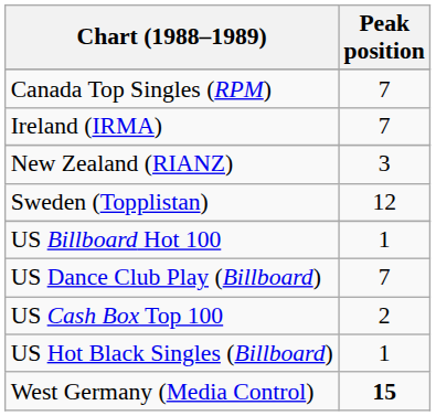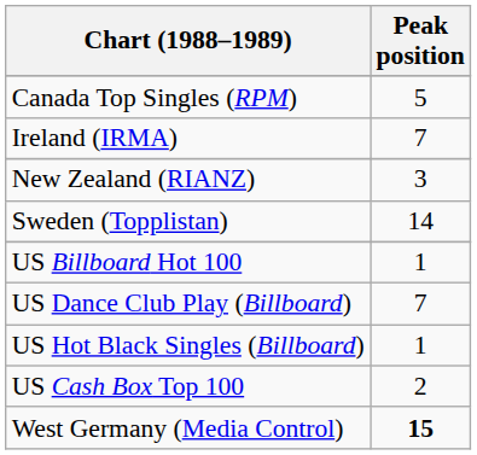 <table class="wikitable sortable">
 <tr>
 <th>Chart (1988–1989)</th>
 <th>Peak<br>position</th>
 </tr>
 <tr>
 </tr>
 <tr>
 </tr>
 <tr>
 <td>Canada Top Singles (<em><a href='#'>RPM</a></em>)</td>
-<td align="center">7</td>
+<td align="center">5</td>
 </tr>
 <tr>
 <td>Ireland (<a href='#'>IRMA</a>)</td>
 <td align="center">7</td>
 </tr>
 <tr>
 </tr>
 <tr>
 </tr>
 <tr>
 <td>New Zealand (<a href='#'>RIANZ</a>)</td>
 <td align="center">3</td>
 </tr>
 <tr>
 <td>Sweden (<a href='#'>Topplistan</a>)</td>
-<td align="center">12</td>
+<td align="center">14</td>
 </tr>
 <tr>
 </tr>
 <tr>
 <td>US <a href='#'><em>Billboard</em> Hot 100</a></td>
 <td align="center">1</td>
 </tr>
 <tr>
 <td>US <a href='#'>Dance Club Play</a> (<em><a href='#'>Billboard</a></em>)</td>
 <td align="center">7</td>
 </tr>
 <tr>
+<td>US <a href='#'>Hot Black Singles</a> (<em><a href='#'>Billboard</a></em>)</td>
+<td align="center">1</td>
+</tr>
+<tr>
 <td>US <a href='#'><em>Cash Box</em> Top 100</a></td>
 <td style="text-align:center;">2</td>
-</tr>
-<tr>
-<td>US <a href='#'>Hot Black Singles</a> (<em><a href='#'>Billboard</a></em>)</td>
-<td align="center">1</td>
 </tr>
 <tr>
 <td>West Germany (<a href='#'>Media Control</a>)</td>
 <td align="center"><strong>15</strong></td>
 </tr>
 </table>
